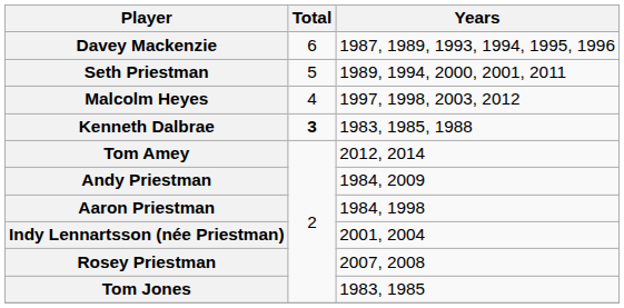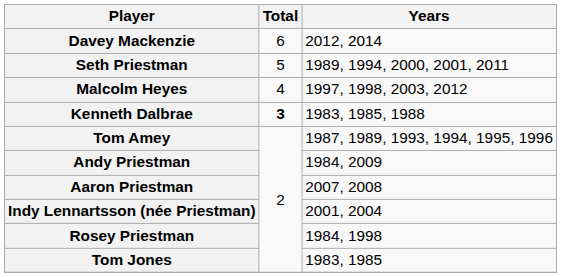 <table class="wikitable plainrowheaders">
 <tr>
 <th scope="col">Player</th>
 <th scope="col">Total</th>
 <th scope="col">Years</th>
 </tr>
 <tr>
 <th scope="row"> Davey Mackenzie</th>
 <td align="center">6</td>
-<td>1987, 1989, 1993, 1994, 1995, 1996</td>
+<td>2012, 2014</td>
 </tr>
 <tr>
 <th scope="row"> Seth Priestman</th>
 <td align="center">5</td>
 <td>1989, 1994, 2000, 2001, 2011</td>
 </tr>
 <tr>
 <th scope="row"> Malcolm Heyes</th>
 <td align="center">4</td>
 <td>1997, 1998, 2003, 2012</td>
 </tr>
 <tr>
 <th scope="row"> Kenneth Dalbrae</th>
 <td align="center"><strong>3</strong></td>
 <td>1983, 1985, 1988</td>
 </tr>
 <tr>
 <th scope="row"> Tom Amey</th>
 <td align="center" rowspan="6">2</td>
-<td>2012, 2014</td>
+<td>1987, 1989, 1993, 1994, 1995, 1996</td>
 </tr>
 <tr>
 <th scope="row"> Andy Priestman</th>
 <td>1984, 2009</td>
 </tr>
 <tr>
 <th scope="row"> Aaron Priestman</th>
-<td>1984, 1998</td>
+<td>2007, 2008</td>
 </tr>
 <tr>
 <th scope="row"> Indy Lennartsson (née Priestman)</th>
 <td>2001, 2004</td>
 </tr>
 <tr>
 <th scope="row"> Rosey Priestman</th>
-<td>2007, 2008</td>
+<td>1984, 1998</td>
 </tr>
 <tr>
 <th scope="row"> Tom Jones</th>
 <td>1983, 1985</td>
 </tr>
 <tr>
 </tr>
 </table>
